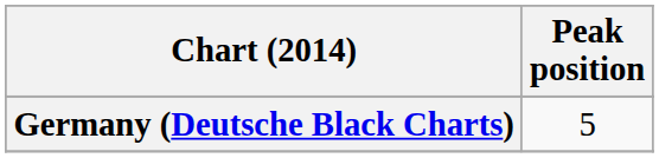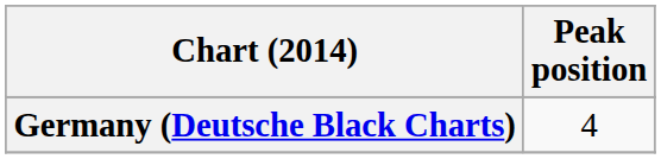 <table class="wikitable sortable plainrowheaders" style="text-align:center">
 <tr>
 <th scope="col">Chart (2014)</th>
 <th scope="col">Peak<br> position</th>
 </tr>
 <tr>
 </tr>
 <tr>
 <th scope="row">Germany (<a href='#'>Deutsche Black Charts</a>)</th>
-<td align="center">5</td>
+<td align="center">4</td>
 </tr>
 <tr>
 </tr>
 <tr>
 </tr>
 <tr>
 </tr>
 <tr>
 </tr>
 <tr>
 </tr>
 <tr>
 </tr>
 <tr>
 </tr>
 </table>
